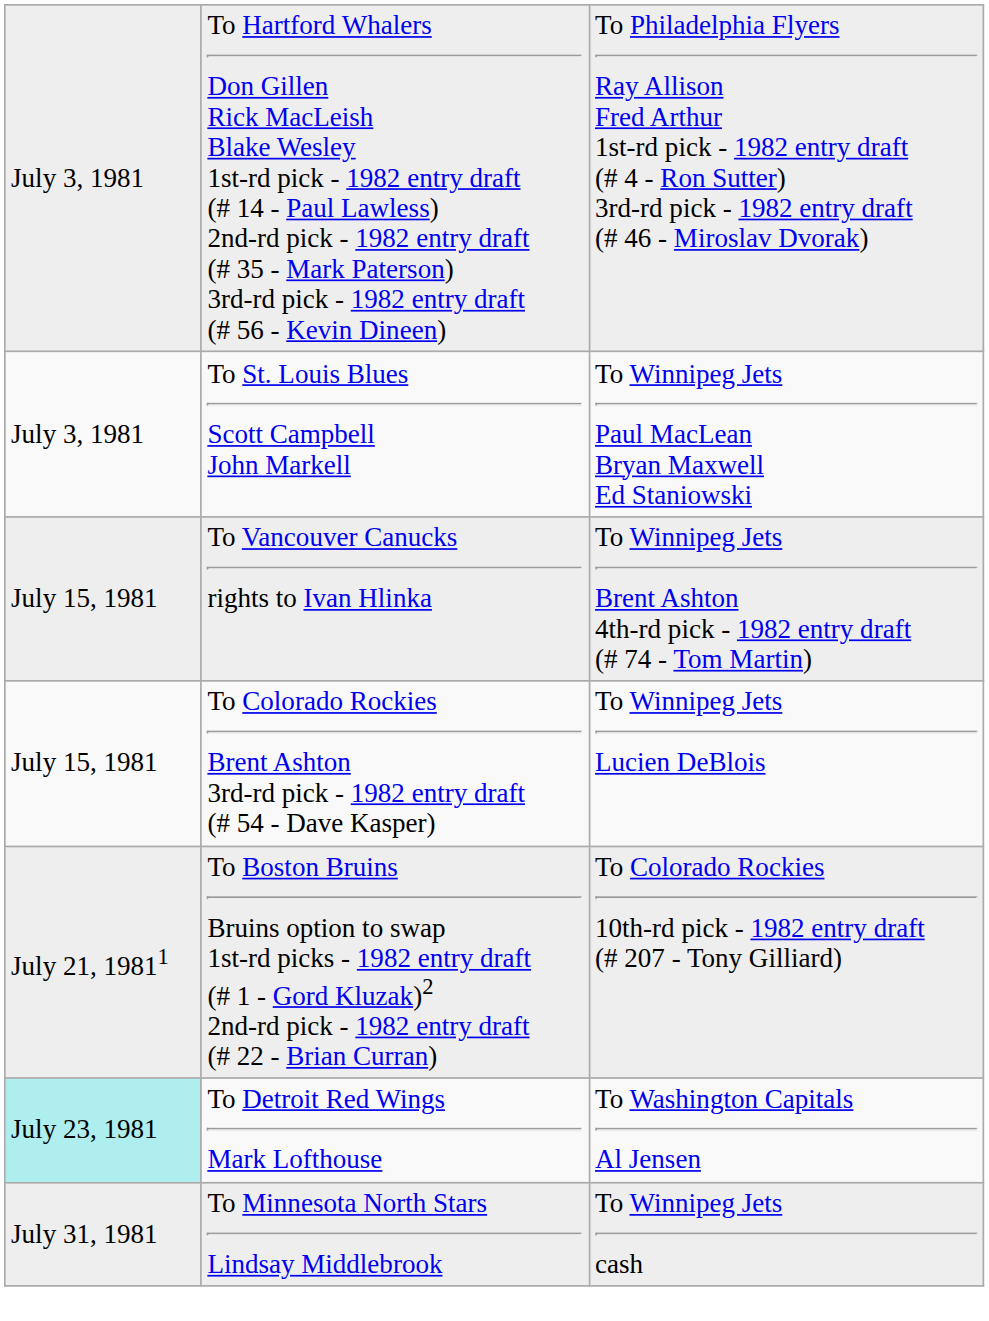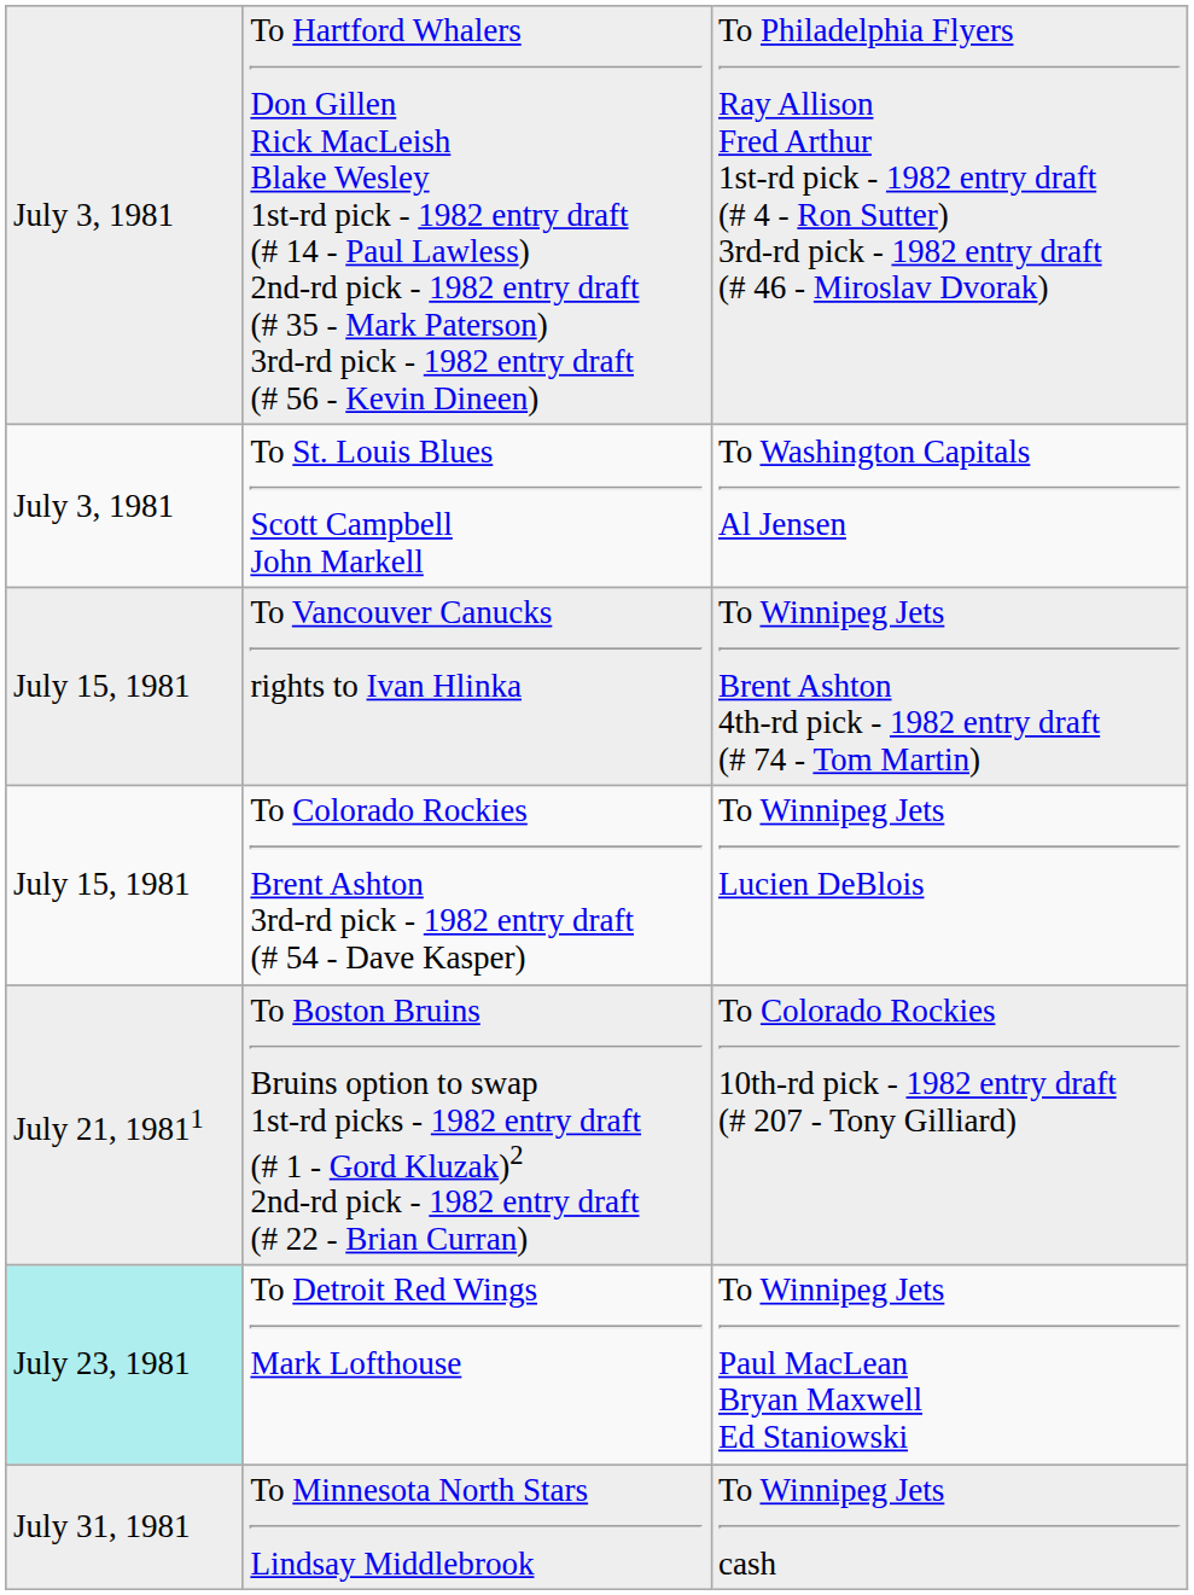 <table class="wikitable" style="border:1px solid #999; width:580px;">
 <tr style="background:#eee;">
 <td>July 3, 1981</td>
 <td valign="top">To <a href='#'>Hartford Whalers</a><hr><a href='#'>Don Gillen</a><br><a href='#'>Rick MacLeish</a><br><a href='#'>Blake Wesley</a><br>1st-rd pick - <a href='#'>1982 entry draft</a><br>(# 14 - <a href='#'>Paul Lawless</a>)<br>2nd-rd pick - <a href='#'>1982 entry draft</a><br>(# 35 - <a href='#'>Mark Paterson</a>)<br>3rd-rd pick - <a href='#'>1982 entry draft</a><br>(# 56 - <a href='#'>Kevin Dineen</a>)</td>
 <td valign="top">To <a href='#'>Philadelphia Flyers</a><hr><a href='#'>Ray Allison</a><br><a href='#'>Fred Arthur</a><br>1st-rd pick - <a href='#'>1982 entry draft</a><br>(# 4 - <a href='#'>Ron Sutter</a>)<br>3rd-rd pick - <a href='#'>1982 entry draft</a><br>(# 46 - <a href='#'>Miroslav Dvorak</a>)</td>
 </tr>
 <tr>
 <td>July 3, 1981</td>
 <td valign="top">To <a href='#'>St. Louis Blues</a><hr><a href='#'>Scott Campbell</a><br><a href='#'>John Markell</a></td>
-<td valign="top">To <a href='#'>Winnipeg Jets</a><hr><a href='#'>Paul MacLean</a><br><a href='#'>Bryan Maxwell</a><br><a href='#'>Ed Staniowski</a></td>
+<td valign="top">To <a href='#'>Washington Capitals</a><hr><a href='#'>Al Jensen</a></td>
 </tr>
 <tr style="background:#eee;">
 <td>July 15, 1981</td>
 <td valign="top">To <a href='#'>Vancouver Canucks</a><hr>rights to <a href='#'>Ivan Hlinka</a></td>
 <td valign="top">To <a href='#'>Winnipeg Jets</a><hr><a href='#'>Brent Ashton</a><br>4th-rd pick - <a href='#'>1982 entry draft</a><br>(# 74 - <a href='#'>Tom Martin</a>)</td>
 </tr>
 <tr>
 <td>July 15, 1981</td>
 <td valign="top">To <a href='#'>Colorado Rockies</a><hr><a href='#'>Brent Ashton</a><br>3rd-rd pick - <a href='#'>1982 entry draft</a><br>(# 54 - Dave Kasper)</td>
 <td valign="top">To <a href='#'>Winnipeg Jets</a><hr><a href='#'>Lucien DeBlois</a></td>
 </tr>
 <tr style="background:#eee;">
 <td>July 21, 1981<sup>1</sup></td>
 <td valign="top">To <a href='#'>Boston Bruins</a><hr>Bruins option to swap<br>1st-rd picks - <a href='#'>1982 entry draft</a><br>(# 1 - <a href='#'>Gord Kluzak</a>)<sup>2</sup><br>2nd-rd pick - <a href='#'>1982 entry draft</a><br>(# 22 - <a href='#'>Brian Curran</a>)</td>
 <td valign="top">To <a href='#'>Colorado Rockies</a><hr>10th-rd pick - <a href='#'>1982 entry draft</a><br>(# 207 - Tony Gilliard)</td>
 </tr>
 <tr>
 <td style="background: paleturquoise;">July 23, 1981</td>
 <td valign="top">To <a href='#'>Detroit Red Wings</a><hr><a href='#'>Mark Lofthouse</a></td>
-<td valign="top">To <a href='#'>Washington Capitals</a><hr><a href='#'>Al Jensen</a></td>
+<td valign="top">To <a href='#'>Winnipeg Jets</a><hr><a href='#'>Paul MacLean</a><br><a href='#'>Bryan Maxwell</a><br><a href='#'>Ed Staniowski</a></td>
 </tr>
 <tr style="background:#eee;">
 <td>July 31, 1981</td>
 <td valign="top">To <a href='#'>Minnesota North Stars</a><hr><a href='#'>Lindsay Middlebrook</a></td>
 <td valign="top">To <a href='#'>Winnipeg Jets</a><hr>cash</td>
 </tr>
 </table>
